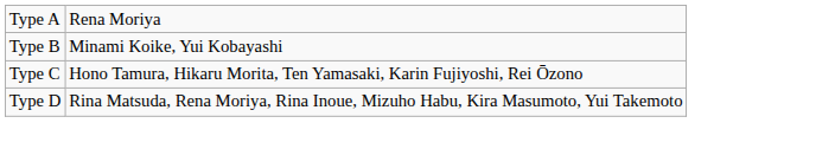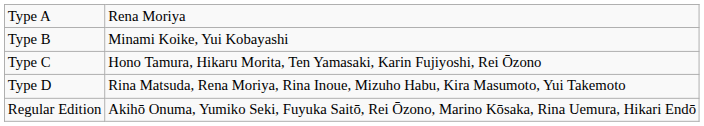 <table class="wikitable">
 <tr>
 <td>Type A</td>
 <td>Rena Moriya</td>
 </tr>
 <tr>
 <td>Type B</td>
 <td>Minami Koike, Yui Kobayashi</td>
 </tr>
 <tr>
 <td>Type C</td>
 <td>Hono Tamura, Hikaru Morita, Ten Yamasaki, Karin Fujiyoshi, Rei Ōzono</td>
 </tr>
 <tr>
 <td>Type D</td>
 <td>Rina Matsuda, Rena Moriya, Rina Inoue, Mizuho Habu, Kira Masumoto, Yui Takemoto</td>
 </tr>
+<tr>
+<td>Regular Edition</td>
+<td>Akihō Onuma, Yumiko Seki, Fuyuka Saitō, Rei Ōzono, Marino Kōsaka, Rina Uemura, Hikari Endō</td>
+</tr>
 </table>
